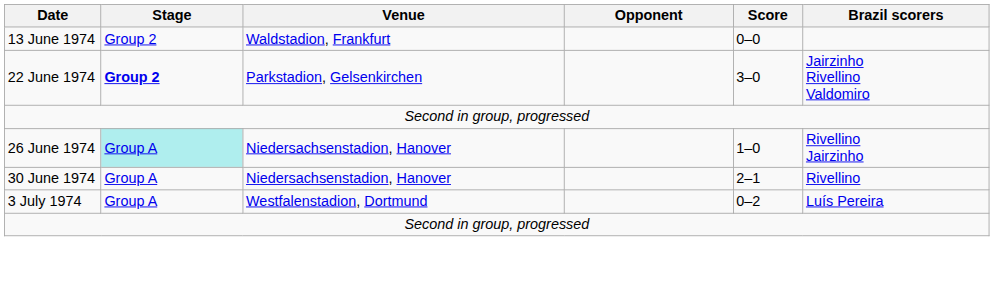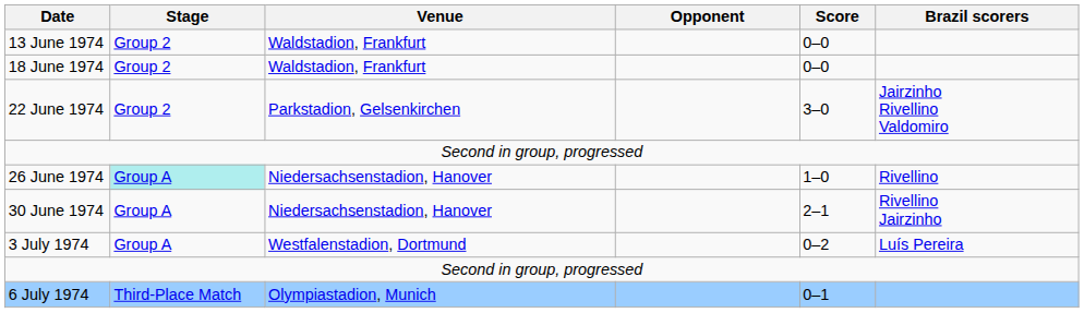 <table class="wikitable">
 <tr>
 <th width=100px>Date</th>
 <th width=150px>Stage</th>
 <th width=350px>Venue</th>
 <th width=180px>Opponent</th>
 <th width=70px>Score</th>
 <th width=200px>Brazil scorers</th>
 </tr>
 <tr>
 <td>13 June 1974</td>
 <td><a href='#'>Group 2</a></td>
 <td><a href='#'>Waldstadion</a>, <a href='#'>Frankfurt</a></td>
 <td></td>
 <td>0–0</td>
 <td></td>
 </tr>
 <tr>
+<td>18 June 1974</td>
+<td><a href='#'>Group 2</a></td>
+<td><a href='#'>Waldstadion</a>, <a href='#'>Frankfurt</a></td>
+<td></td>
+<td>0–0</td>
+<td></td>
+</tr>
+<tr>
 <td>22 June 1974</td>
-<td><strong><a href='#'>Group 2</a></strong></td>
+<td><a href='#'>Group 2</a></td>
 <td><a href='#'>Parkstadion</a>, <a href='#'>Gelsenkirchen</a></td>
 <td></td>
 <td>3–0</td>
 <td><a href='#'>Jairzinho</a>  <br> <a href='#'>Rivellino</a>  <br> <a href='#'>Valdomiro</a> </td>
 </tr>
 <tr>
 <td colspan="6" style="text-align:center;"><em>Second in group, progressed</em></td>
 </tr>
 <tr>
 <td>26 June 1974</td>
 <td style="background: paleturquoise;"><a href='#'>Group A</a></td>
 <td><a href='#'>Niedersachsenstadion</a>, <a href='#'>Hanover</a></td>
 <td></td>
 <td>1–0</td>
-<td><a href='#'>Rivellino</a>  <br> <a href='#'>Jairzinho</a> </td>
+<td><a href='#'>Rivellino</a> </td>
 </tr>
 <tr>
 <td>30 June 1974</td>
 <td><a href='#'>Group A</a></td>
 <td><a href='#'>Niedersachsenstadion</a>, <a href='#'>Hanover</a></td>
 <td></td>
 <td>2–1</td>
-<td><a href='#'>Rivellino</a> </td>
+<td><a href='#'>Rivellino</a>  <br> <a href='#'>Jairzinho</a> </td>
 </tr>
 <tr>
 <td>3 July 1974</td>
 <td><a href='#'>Group A</a></td>
 <td><a href='#'>Westfalenstadion</a>, <a href='#'>Dortmund</a></td>
 <td></td>
 <td>0–2</td>
 <td><a href='#'>Luís Pereira</a> </td>
 </tr>
 <tr>
 <td colspan="6" style="text-align:center;"><em>Second in group, progressed</em></td>
 </tr>
+<tr style="background:#9acdff;">
+<td>6 July 1974</td>
+<td><a href='#'>Third-Place Match</a></td>
+<td><a href='#'>Olympiastadion</a>, <a href='#'>Munich</a></td>
+<td></td>
+<td>0–1</td>
+<td></td>
+</tr>
 </table>
